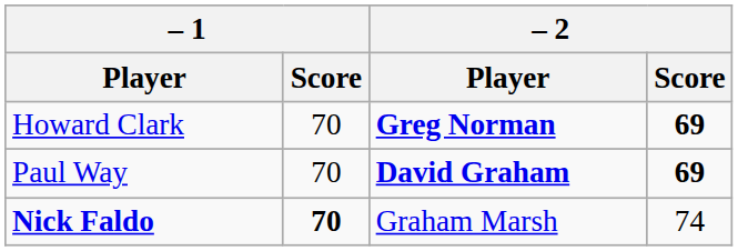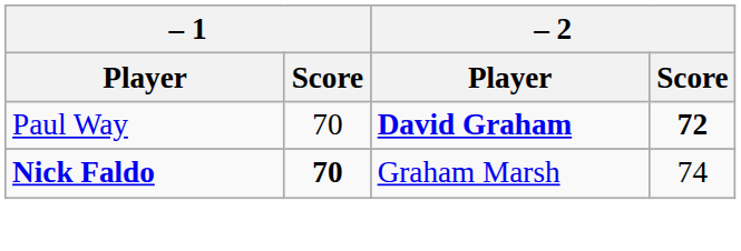 <table class=wikitable>
 <tr>
 <th colspan=2> – 1</th>
 <th colspan=2> – 2</th>
 </tr>
 <tr>
 <th width=140>Player</th>
 <th>Score</th>
 <th width=140>Player</th>
 <th>Score</th>
 </tr>
 <tr>
-<td><a href='#'>Howard Clark</a></td>
-<td align=center>70</td>
-<td><strong><a href='#'>Greg Norman</a></strong></td>
-<td align=center><strong>69</strong></td>
-</tr>
-<tr>
 <td><a href='#'>Paul Way</a></td>
 <td align=center>70</td>
 <td><strong><a href='#'>David Graham</a></strong></td>
-<td align=center><strong>69</strong></td>
+<td align=center><strong>72</strong></td>
 </tr>
 <tr>
 <td><strong><a href='#'>Nick Faldo</a></strong></td>
 <td align=center><strong>70</strong></td>
 <td><a href='#'>Graham Marsh</a></td>
 <td align=center>74</td>
 </tr>
 </table>
